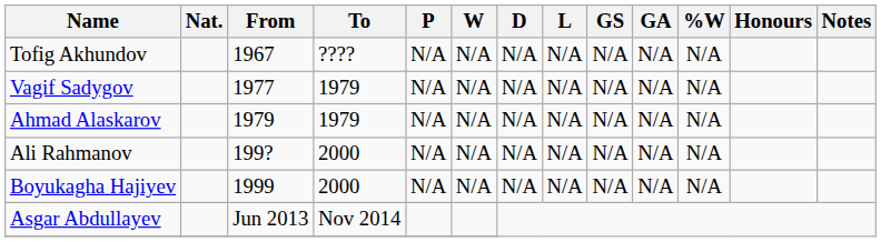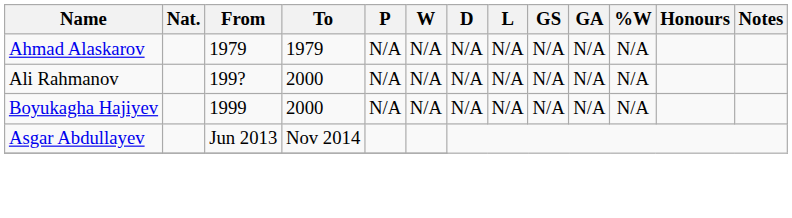 <table class="wikitable sortable" style="text-align: center">
 <tr>
 <th>Name</th>
 <th>Nat.</th>
 <th class="unsortable">From</th>
 <th class="unsortable">To</th>
 <th abbr="TOTAL OF MATCHES PLAYED">P</th>
 <th abbr="MATCHES WON">W</th>
 <th abbr="MATCHES DRAWN">D</th>
 <th abbr="MATCHES LOST">L</th>
 <th abbr="GOALS SCORED">GS</th>
 <th abbr="GOAL AGAINST">GA</th>
 <th abbr="PERCENTAGE OF MATCHES WON">%W</th>
 <th abbr="HONOURS">Honours</th>
 <th abbr="NOTES">Notes</th>
-</tr>
-<tr>
-<td align=left>Tofig Akhundov</td>
-<td align=left></td>
-<td align=left>1967</td>
-<td align=left>????</td>
-<td>N/A</td>
-<td>N/A</td>
-<td>N/A</td>
-<td>N/A</td>
-<td>N/A</td>
-<td>N/A</td>
-<td>N/A</td>
-<td></td>
-<td></td>
-</tr>
-<tr>
-<td align=left><a href='#'>Vagif Sadygov</a></td>
-<td align=left></td>
-<td align=left>1977</td>
-<td align=left>1979</td>
-<td>N/A</td>
-<td>N/A</td>
-<td>N/A</td>
-<td>N/A</td>
-<td>N/A</td>
-<td>N/A</td>
-<td>N/A</td>
-<td></td>
-<td></td>
 </tr>
 <tr>
 <td align=left><a href='#'>Ahmad Alaskarov</a></td>
 <td align=left></td>
 <td align=left>1979</td>
 <td align=left>1979</td>
 <td>N/A</td>
 <td>N/A</td>
 <td>N/A</td>
 <td>N/A</td>
 <td>N/A</td>
 <td>N/A</td>
 <td>N/A</td>
 <td></td>
 <td></td>
 </tr>
 <tr>
 <td align=left>Ali Rahmanov</td>
 <td align=left></td>
 <td align=left>199?</td>
 <td align=left>2000</td>
 <td>N/A</td>
 <td>N/A</td>
 <td>N/A</td>
 <td>N/A</td>
 <td>N/A</td>
 <td>N/A</td>
 <td>N/A</td>
 <td></td>
 <td></td>
 </tr>
 <tr>
 <td align=left><a href='#'>Boyukagha Hajiyev</a></td>
 <td align=left></td>
 <td align=left>1999</td>
 <td align=left>2000</td>
 <td>N/A</td>
 <td>N/A</td>
 <td>N/A</td>
 <td>N/A</td>
 <td>N/A</td>
 <td>N/A</td>
 <td>N/A</td>
 <td></td>
 <td></td>
 </tr>
 <tr>
 <td align=left><a href='#'>Asgar Abdullayev</a></td>
 <td align=left></td>
 <td align=left>Jun 2013</td>
 <td align=left>Nov 2014<br></td>
 <td></td>
 <td></td>
 </tr>
 <tr>
 </tr>
 </table>
